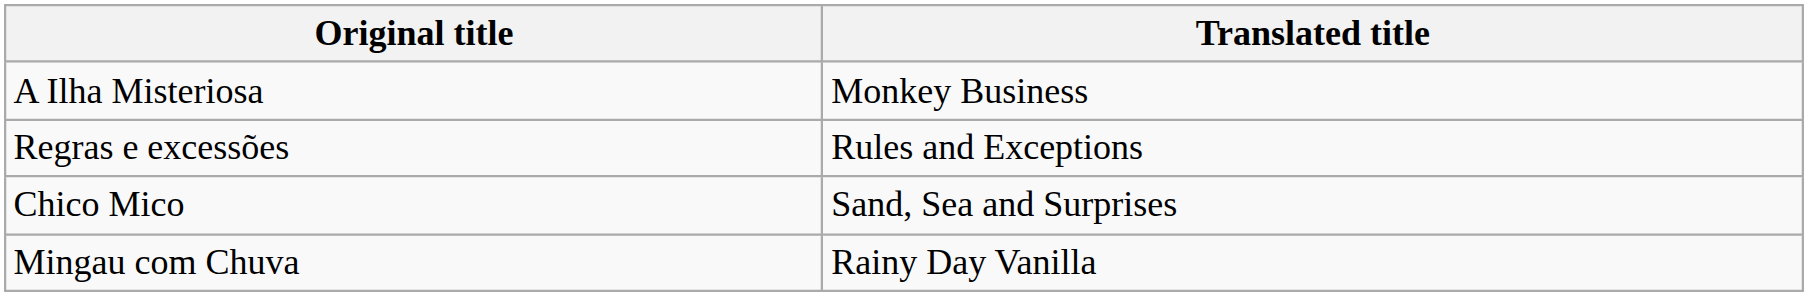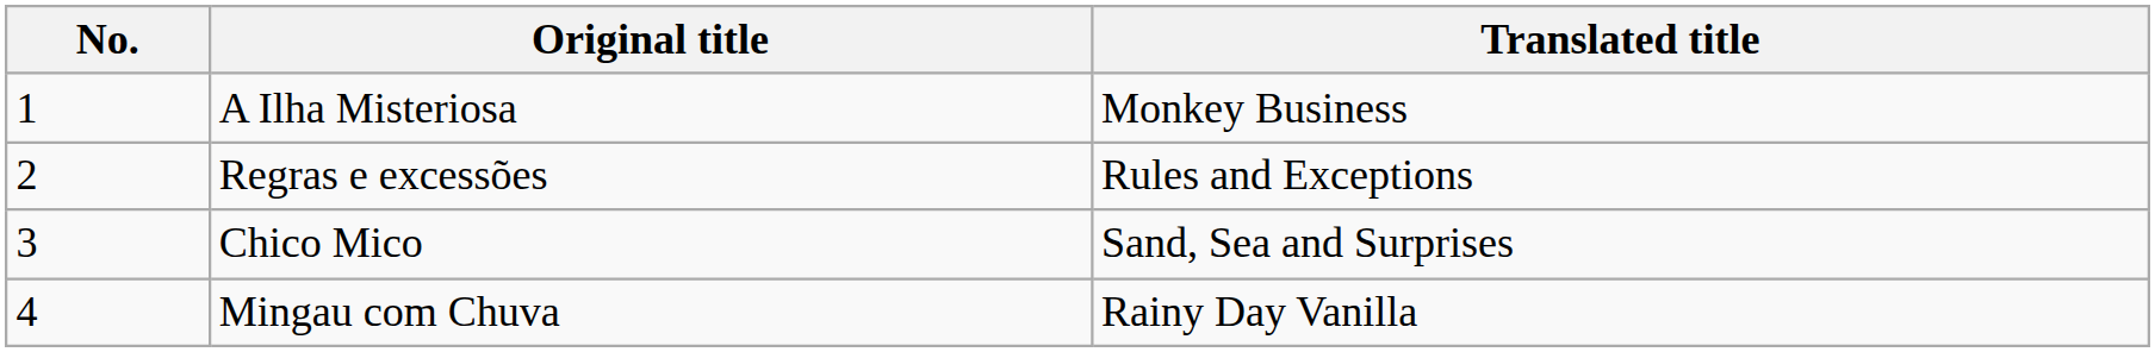 <table class=wikitable width=800>
 <tr>
+<th>No.</th>
 <th>Original title</th>
 <th>Translated title</th>
 </tr>
 <tr>
+<td>1</td>
 <td>A Ilha Misteriosa</td>
 <td>Monkey Business</td>
 </tr>
 <tr>
+<td>2</td>
 <td>Regras e excessões</td>
 <td>Rules and Exceptions</td>
 </tr>
 <tr>
+<td>3</td>
 <td>Chico Mico</td>
 <td>Sand, Sea and Surprises</td>
 </tr>
 <tr>
+<td>4</td>
 <td>Mingau com Chuva</td>
 <td>Rainy Day Vanilla</td>
 </tr>
 </table>
